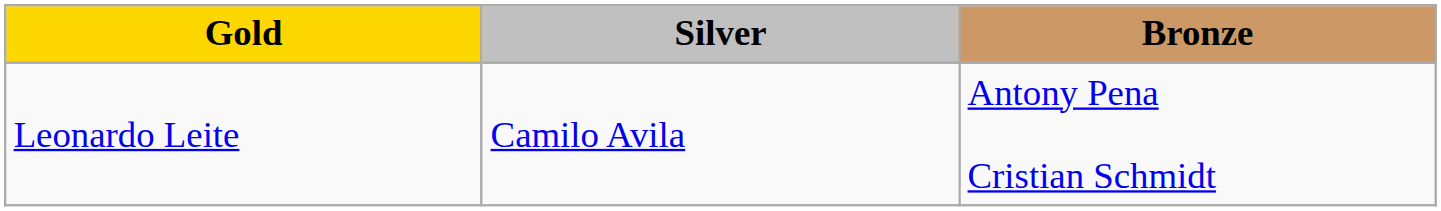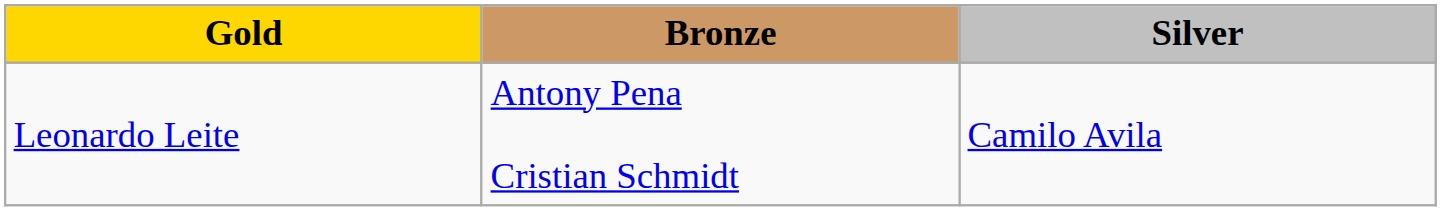 <table class="wikitable" style="text-align:left">
 <tr align="center">
 <td width=200 bgcolor=gold><strong>Gold</strong></td>
+<td width=200 bgcolor=CC9966><strong>Bronze</strong></td>
 <td width=200 bgcolor=silver><strong>Silver</strong></td>
-<td width=200 bgcolor=CC9966><strong>Bronze</strong></td>
 </tr>
 <tr>
 <td><a href='#'>Leonardo Leite</a><br></td>
+<td><a href='#'>Antony Pena</a><br><br><a href='#'>Cristian Schmidt</a><br></td>
 <td><a href='#'>Camilo Avila</a><br></td>
-<td><a href='#'>Antony Pena</a><br><br><a href='#'>Cristian Schmidt</a><br></td>
 </tr>
 </table>
